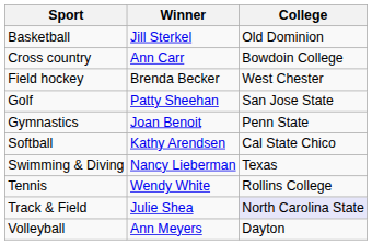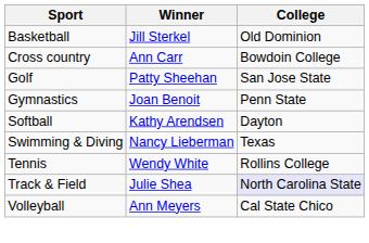 <table class="wikitable">
 <tr>
 <th>Sport</th>
 <th>Winner</th>
 <th>College</th>
 </tr>
 <tr>
 <td>Basketball</td>
 <td><a href='#'>Jill Sterkel</a></td>
 <td>Old Dominion</td>
 </tr>
 <tr>
 <td>Cross country</td>
 <td><a href='#'>Ann Carr</a></td>
 <td>Bowdoin College</td>
 </tr>
 <tr>
-<td>Field hockey</td>
-<td>Brenda Becker</td>
-<td>West Chester</td>
-</tr>
-<tr>
 <td>Golf</td>
 <td><a href='#'>Patty Sheehan</a></td>
 <td>San Jose State</td>
 </tr>
 <tr>
 <td>Gymnastics</td>
 <td><a href='#'>Joan Benoit</a></td>
 <td>Penn State</td>
 </tr>
 <tr>
 <td>Softball</td>
 <td><a href='#'>Kathy Arendsen</a></td>
-<td>Cal State Chico</td>
+<td>Dayton</td>
 </tr>
 <tr>
 <td>Swimming & Diving</td>
 <td><a href='#'>Nancy Lieberman</a></td>
 <td>Texas</td>
 </tr>
 <tr>
 <td>Tennis</td>
 <td><a href='#'>Wendy White</a></td>
 <td>Rollins College</td>
 </tr>
 <tr>
 <td>Track & Field</td>
 <td><a href='#'>Julie Shea</a></td>
 <td style="background: lavender;">North Carolina State</td>
 </tr>
 <tr>
 <td>Volleyball</td>
 <td><a href='#'>Ann Meyers</a></td>
-<td>Dayton</td>
+<td>Cal State Chico</td>
 </tr>
 </table>
